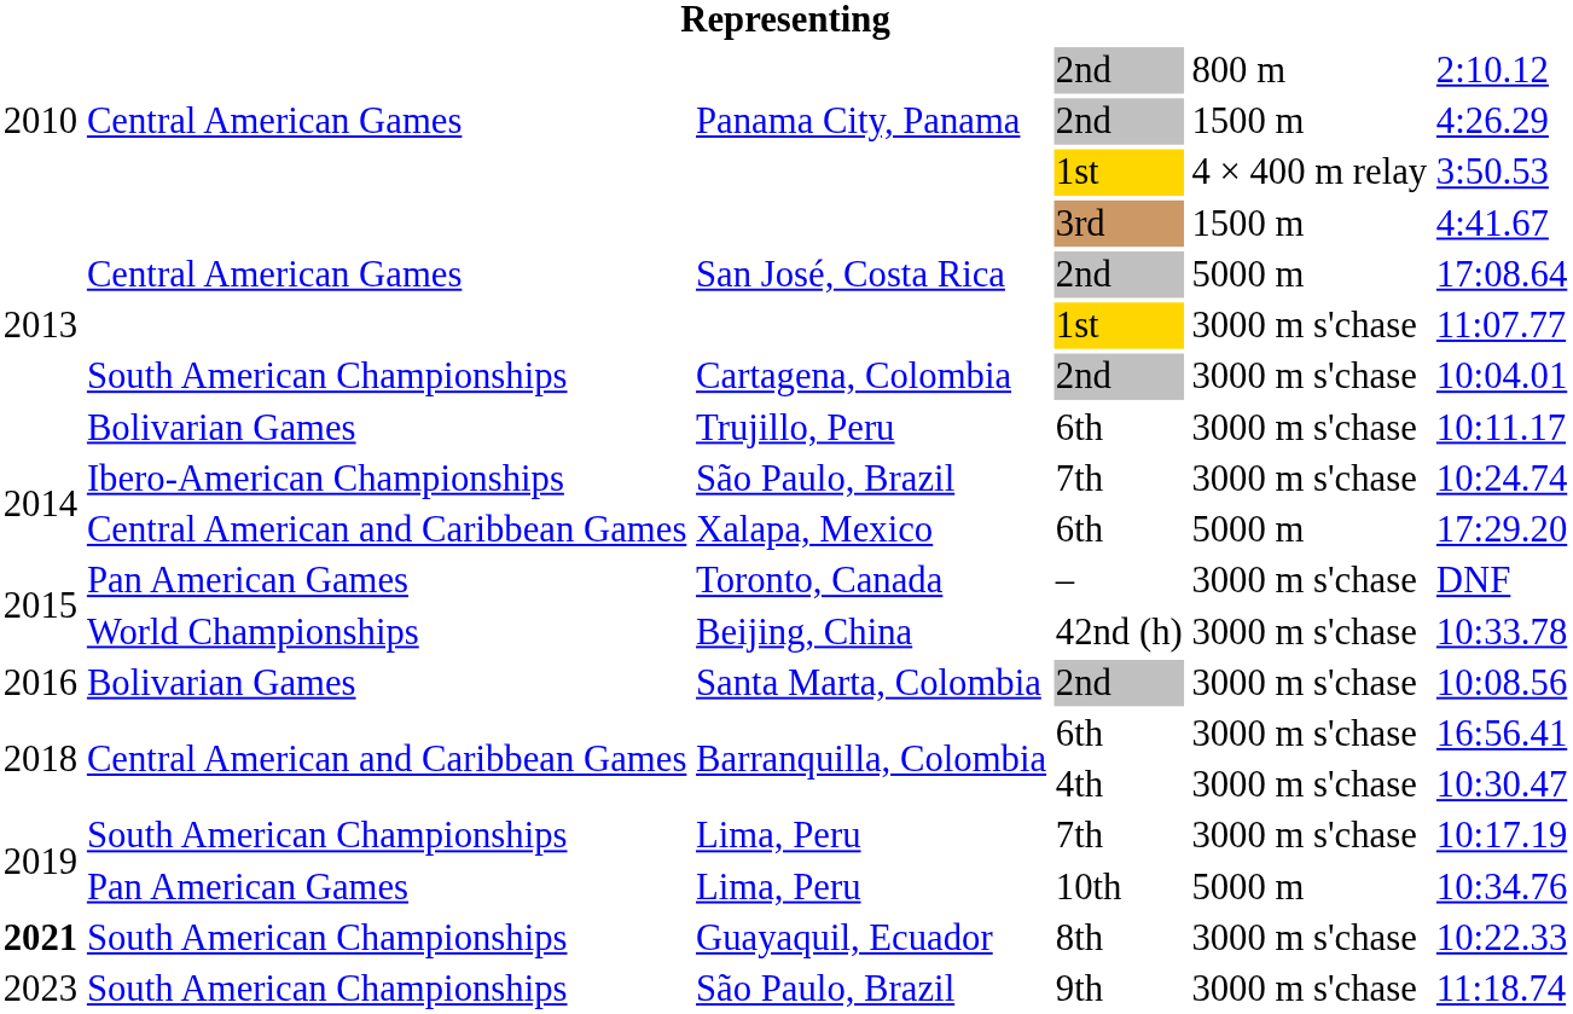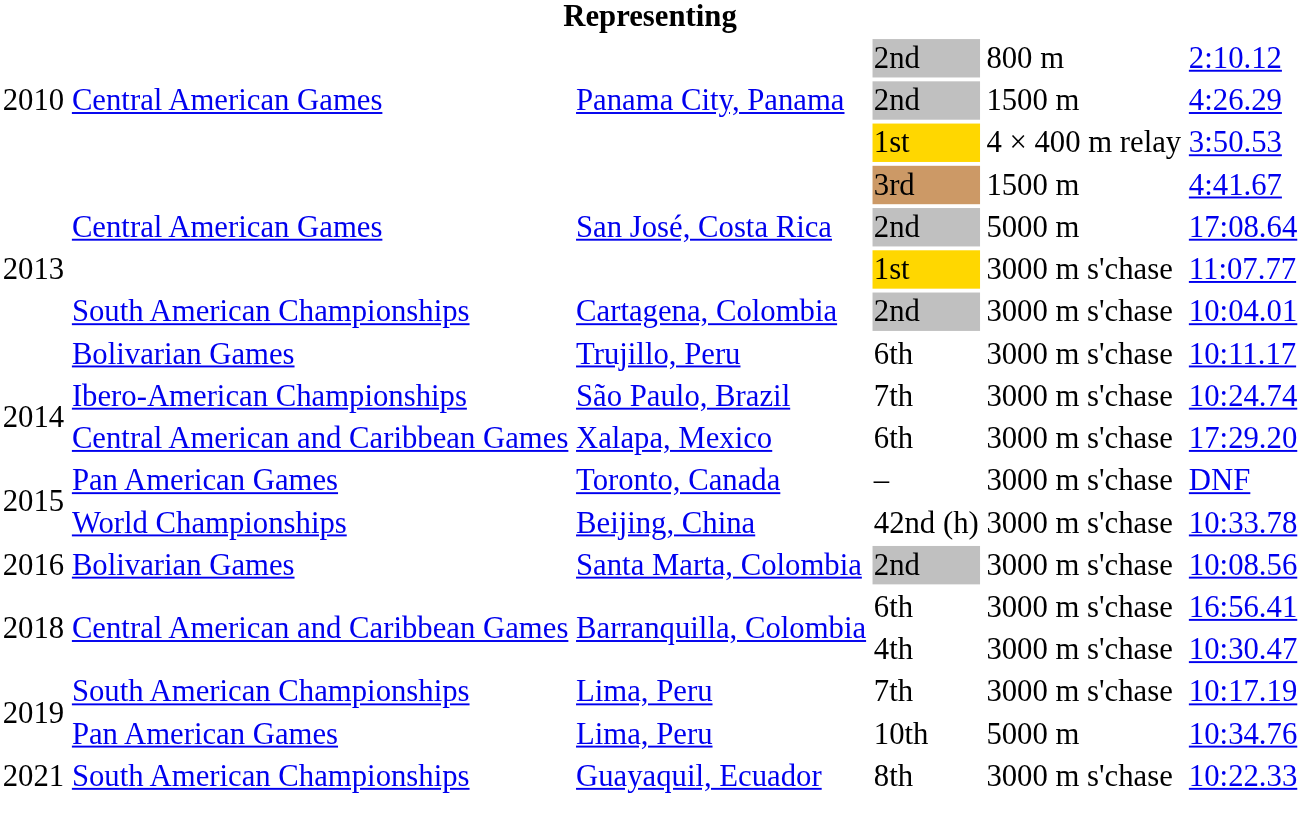 <table>
 <tr>
 <th colspan="6">Representing </th>
 </tr>
 <tr>
 <td rowspan=3>2010</td>
 <td rowspan=3><a href='#'>Central American Games</a></td>
 <td rowspan=3><a href='#'>Panama City, Panama</a></td>
 <td bgcolor=silver>2nd</td>
 <td>800 m</td>
 <td><a href='#'>2:10.12</a></td>
 </tr>
 <tr>
 <td bgcolor=silver>2nd</td>
 <td>1500 m</td>
 <td><a href='#'>4:26.29</a></td>
 </tr>
 <tr>
 <td bgcolor=gold>1st</td>
 <td>4 × 400 m relay</td>
 <td><a href='#'>3:50.53</a></td>
 </tr>
 <tr>
 <td rowspan=5>2013</td>
 <td rowspan=3><a href='#'>Central American Games</a></td>
 <td rowspan=3><a href='#'>San José, Costa Rica</a></td>
 <td bgcolor=cc9966>3rd</td>
 <td>1500 m</td>
 <td><a href='#'>4:41.67</a></td>
 </tr>
 <tr>
 <td bgcolor=silver>2nd</td>
 <td>5000 m</td>
 <td><a href='#'>17:08.64</a></td>
 </tr>
 <tr>
 <td bgcolor=gold>1st</td>
 <td>3000 m s'chase</td>
 <td><a href='#'>	11:07.77</a></td>
 </tr>
 <tr>
 <td><a href='#'>South American Championships</a></td>
 <td><a href='#'>Cartagena, Colombia</a></td>
 <td bgcolor=silver>2nd</td>
 <td>3000 m s'chase</td>
 <td><a href='#'>10:04.01</a></td>
 </tr>
 <tr>
 <td><a href='#'>Bolivarian Games</a></td>
 <td><a href='#'>Trujillo, Peru</a></td>
 <td>6th</td>
 <td>3000 m s'chase</td>
 <td><a href='#'>10:11.17</a></td>
 </tr>
 <tr>
 <td rowspan=2>2014</td>
 <td><a href='#'>Ibero-American Championships</a></td>
 <td><a href='#'>São Paulo, Brazil</a></td>
 <td>7th</td>
 <td>3000 m s'chase</td>
 <td><a href='#'>10:24.74</a></td>
 </tr>
 <tr>
 <td><a href='#'>Central American and Caribbean Games</a></td>
 <td><a href='#'>Xalapa, Mexico</a></td>
 <td>6th</td>
-<td>5000 m</td>
+<td>3000 m s'chase</td>
 <td><a href='#'>17:29.20</a></td>
 </tr>
 <tr>
 <td rowspan=2>2015</td>
 <td><a href='#'>Pan American Games</a></td>
 <td><a href='#'>Toronto, Canada</a></td>
 <td>–</td>
 <td>3000 m s'chase</td>
 <td><a href='#'>DNF</a></td>
 </tr>
 <tr>
 <td><a href='#'>World Championships</a></td>
 <td><a href='#'>Beijing, China</a></td>
 <td>42nd (h)</td>
 <td>3000 m s'chase</td>
 <td><a href='#'>10:33.78</a></td>
 </tr>
 <tr>
 <td>2016</td>
 <td><a href='#'>Bolivarian Games</a></td>
 <td><a href='#'>Santa Marta, Colombia</a></td>
 <td bgcolor=silver>2nd</td>
 <td>3000 m s'chase</td>
 <td><a href='#'>10:08.56</a></td>
 </tr>
 <tr>
 <td rowspan=2>2018</td>
 <td rowspan=2><a href='#'>Central American and Caribbean Games</a></td>
 <td rowspan=2><a href='#'>Barranquilla, Colombia</a></td>
 <td>6th</td>
 <td>3000 m s'chase</td>
 <td><a href='#'>16:56.41</a></td>
 </tr>
 <tr>
 <td>4th</td>
 <td>3000 m s'chase</td>
 <td><a href='#'>10:30.47</a></td>
 </tr>
 <tr>
 <td rowspan=2>2019</td>
 <td><a href='#'>South American Championships</a></td>
 <td><a href='#'>Lima, Peru</a></td>
 <td>7th</td>
 <td>3000 m s'chase</td>
 <td><a href='#'>10:17.19</a></td>
 </tr>
 <tr>
 <td><a href='#'>Pan American Games</a></td>
 <td><a href='#'>Lima, Peru</a></td>
 <td>10th</td>
 <td>5000 m</td>
 <td><a href='#'>10:34.76</a></td>
 </tr>
 <tr>
-<td><strong>2021</strong></td>
+<td>2021</td>
 <td><a href='#'>South American Championships</a></td>
 <td><a href='#'>Guayaquil, Ecuador</a></td>
 <td>8th</td>
 <td>3000 m s'chase</td>
 <td><a href='#'>10:22.33</a></td>
 </tr>
-<tr>
-<td>2023</td>
-<td><a href='#'>South American Championships</a></td>
-<td><a href='#'>São Paulo, Brazil</a></td>
-<td>9th</td>
-<td>3000 m s'chase</td>
-<td><a href='#'>11:18.74</a></td>
-</tr>
 </table>
